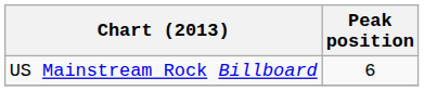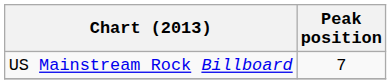 <table class="wikitable">
 <tr>
 <th>Chart (2013)</th>
 <th>Peak<br>position</th>
 </tr>
 <tr>
 <td>US <a href='#'>Mainstream Rock</a> <em><a href='#'>Billboard</a></em></td>
-<td style="text-align:center;">6</td>
+<td style="text-align:center;">7</td>
 </tr>
 <tr>
 </tr>
 </table>
